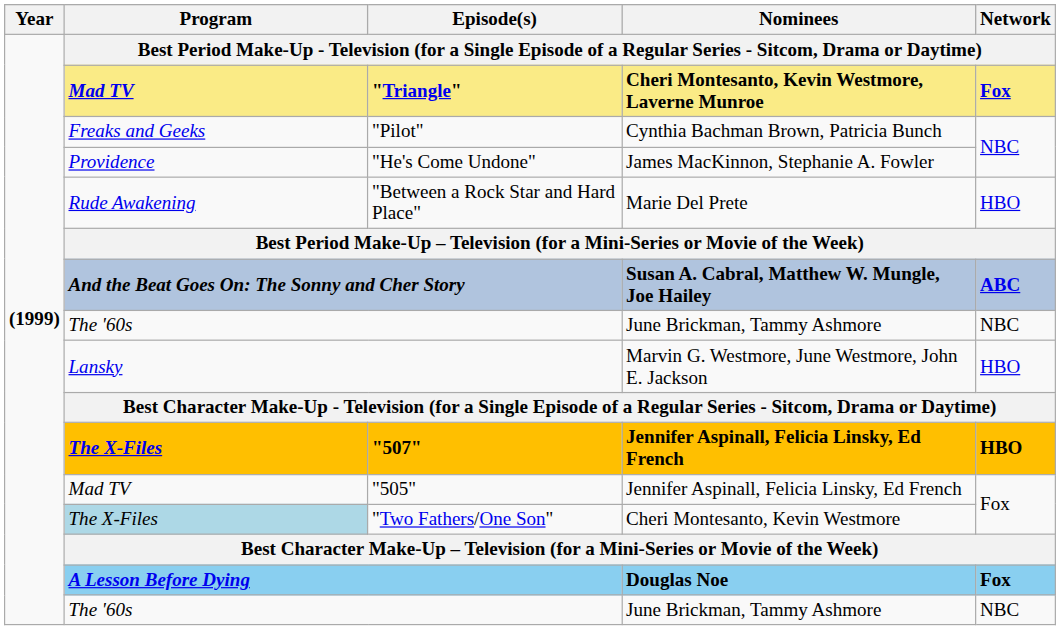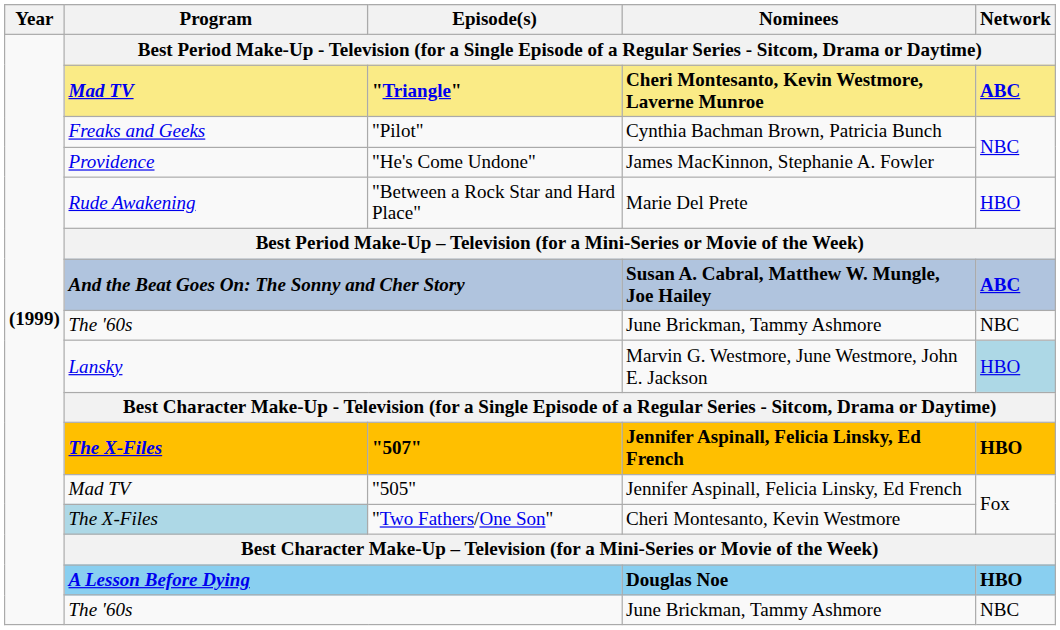 <table class="wikitable" style="width:100%">
 <tr bgcolor="#bebebe">
 <th width="5%">Year</th>
 <th width="30%">Program</th>
 <th width="25%">Episode(s)</th>
 <th width="35%">Nominees</th>
 <th width="10%">Network</th>
 </tr>
 <tr>
 <td rowspan=16 style="text-align:center"><strong>(1999)</strong><br> <br></td>
 <th colspan="4">Best Period Make-Up - Television (for a Single Episode of a Regular Series - Sitcom, Drama or Daytime)</th>
 </tr>
 <tr style="background:#FAEB86">
 <td><strong><em><a href='#'>Mad TV</a></em></strong></td>
 <td><strong>"<a href='#'>Triangle</a>"</strong></td>
 <td><strong>Cheri Montesanto, Kevin Westmore, Laverne Munroe</strong></td>
-<td><strong><a href='#'>Fox</a></strong></td>
+<td><strong><a href='#'>ABC</a></strong></td>
 </tr>
 <tr>
 <td><em><a href='#'>Freaks and Geeks</a></em></td>
 <td>"Pilot"</td>
 <td>Cynthia Bachman Brown, Patricia Bunch</td>
 <td rowspan="2"><a href='#'>NBC</a></td>
 </tr>
 <tr>
 <td><em><a href='#'>Providence</a></em></td>
 <td>"He's Come Undone"</td>
 <td>James MacKinnon, Stephanie A. Fowler</td>
 </tr>
 <tr>
 <td><em><a href='#'>Rude Awakening</a></em></td>
 <td>"Between a Rock Star and Hard Place"</td>
 <td>Marie Del Prete</td>
 <td><a href='#'>HBO</a></td>
 </tr>
 <tr>
 <th colspan="4">Best Period Make-Up – Television (for a Mini-Series or Movie of the Week)</th>
 </tr>
 <tr style="background:#B0C4DE;">
 <td colspan="2"><strong><em>And the Beat Goes On: The Sonny and Cher Story</em></strong></td>
 <td><strong>Susan A. Cabral, Matthew W. Mungle, Joe Hailey</strong></td>
 <td><strong><a href='#'>ABC</a></strong></td>
 </tr>
 <tr>
 <td colspan="2"><em>The '60s</em></td>
 <td>June Brickman, Tammy Ashmore</td>
 <td>NBC</td>
 </tr>
 <tr>
 <td colspan="2"><em><a href='#'>Lansky</a></em></td>
 <td>Marvin G. Westmore, June Westmore, John E. Jackson</td>
-<td><a href='#'>HBO</a></td>
+<td style="background: lightblue;"><a href='#'>HBO</a></td>
 </tr>
 <tr>
 <th colspan="4">Best Character Make-Up - Television (for a Single Episode of a Regular Series - Sitcom, Drama or Daytime)</th>
 </tr>
 <tr style="background:#FFBF00">
 <td><strong><em><a href='#'>The X-Files</a></em></strong></td>
 <td><strong>"507"</strong></td>
 <td><strong>Jennifer Aspinall, Felicia Linsky, Ed French</strong></td>
 <td><strong>HBO</strong></td>
 </tr>
 <tr>
 <td><em>Mad TV</em></td>
 <td>"505"</td>
 <td>Jennifer Aspinall, Felicia Linsky, Ed French</td>
 <td rowspan="2">Fox</td>
 </tr>
 <tr>
 <td style="background: lightblue;"><em>The X-Files</em></td>
 <td>"<a href='#'>Two Fathers</a>/<a href='#'>One Son</a>"</td>
 <td>Cheri Montesanto, Kevin Westmore</td>
 </tr>
 <tr>
 <th colspan="4">Best Character Make-Up – Television (for a Mini-Series or Movie of the Week)</th>
 </tr>
 <tr style="background:#89CFF0;">
 <td colspan="2"><strong><em><a href='#'>A Lesson Before Dying</a></em></strong></td>
 <td><strong>Douglas Noe</strong></td>
-<td><strong>Fox</strong></td>
+<td><strong>HBO</strong></td>
 </tr>
 <tr>
 <td colspan="2"><em>The '60s</em></td>
 <td>June Brickman, Tammy Ashmore</td>
 <td>NBC</td>
 </tr>
 </table>
